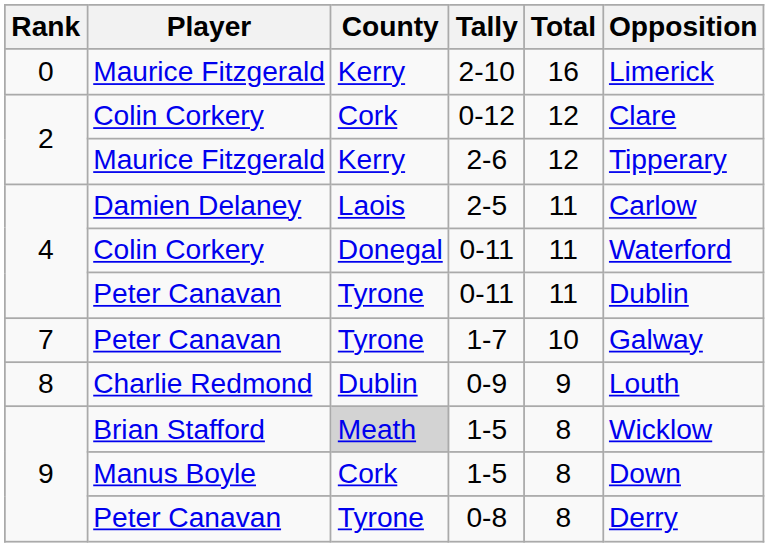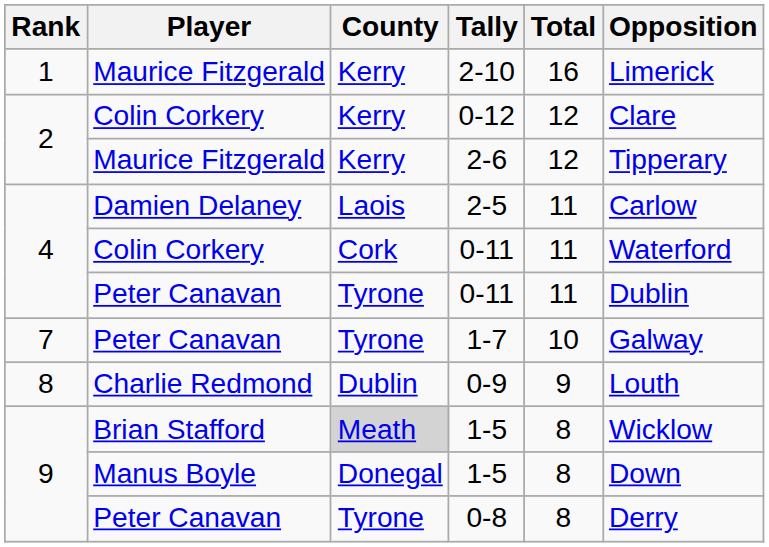 <table class="wikitable">
 <tr>
 <th>Rank</th>
 <th>Player</th>
 <th>County</th>
 <th>Tally</th>
 <th>Total</th>
 <th>Opposition</th>
 </tr>
 <tr>
-<td style="text-align:center;">0</td>
+<td style="text-align:center;">1</td>
 <td><a href='#'>Maurice Fitzgerald</a></td>
 <td><a href='#'>Kerry</a></td>
 <td align=center>2-10</td>
 <td align=center>16</td>
 <td><a href='#'>Limerick</a></td>
 </tr>
 <tr>
 <td rowspan="2" style="text-align:center;">2</td>
 <td><a href='#'>Colin Corkery</a></td>
-<td><a href='#'>Cork</a></td>
+<td><a href='#'>Kerry</a></td>
 <td align=center>0-12</td>
 <td align=center>12</td>
 <td><a href='#'>Clare</a></td>
 </tr>
 <tr>
 <td><a href='#'>Maurice Fitzgerald</a></td>
 <td><a href='#'>Kerry</a></td>
 <td align=center>2-6</td>
 <td align=center>12</td>
 <td><a href='#'>Tipperary</a></td>
 </tr>
 <tr>
 <td rowspan="3" style="text-align:center;">4</td>
 <td><a href='#'>Damien Delaney</a></td>
 <td><a href='#'>Laois</a></td>
 <td align=center>2-5</td>
 <td align=center>11</td>
 <td><a href='#'>Carlow</a></td>
 </tr>
 <tr>
 <td><a href='#'>Colin Corkery</a></td>
-<td><a href='#'>Donegal</a></td>
+<td><a href='#'>Cork</a></td>
 <td align=center>0-11</td>
 <td align=center>11</td>
 <td><a href='#'>Waterford</a></td>
 </tr>
 <tr>
 <td><a href='#'>Peter Canavan</a></td>
 <td><a href='#'>Tyrone</a></td>
 <td align=center>0-11</td>
 <td align=center>11</td>
 <td><a href='#'>Dublin</a></td>
 </tr>
 <tr>
 <td style="text-align:center;">7</td>
 <td><a href='#'>Peter Canavan</a></td>
 <td><a href='#'>Tyrone</a></td>
 <td align=center>1-7</td>
 <td align=center>10</td>
 <td><a href='#'>Galway</a></td>
 </tr>
 <tr>
 <td style="text-align:center;">8</td>
 <td><a href='#'>Charlie Redmond</a></td>
 <td><a href='#'>Dublin</a></td>
 <td align=center>0-9</td>
 <td align=center>9</td>
 <td><a href='#'>Louth</a></td>
 </tr>
 <tr>
 <td rowspan="3" style="text-align:center;">9</td>
 <td><a href='#'>Brian Stafford</a></td>
 <td style="background: lightgrey;"><a href='#'>Meath</a></td>
 <td align=center>1-5</td>
 <td align=center>8</td>
 <td><a href='#'>Wicklow</a></td>
 </tr>
 <tr>
 <td><a href='#'>Manus Boyle</a></td>
-<td><a href='#'>Cork</a></td>
+<td><a href='#'>Donegal</a></td>
 <td align=center>1-5</td>
 <td align=center>8</td>
 <td><a href='#'>Down</a></td>
 </tr>
 <tr>
 <td><a href='#'>Peter Canavan</a></td>
 <td><a href='#'>Tyrone</a></td>
 <td align=center>0-8</td>
 <td align=center>8</td>
 <td><a href='#'>Derry</a></td>
 </tr>
 </table>
